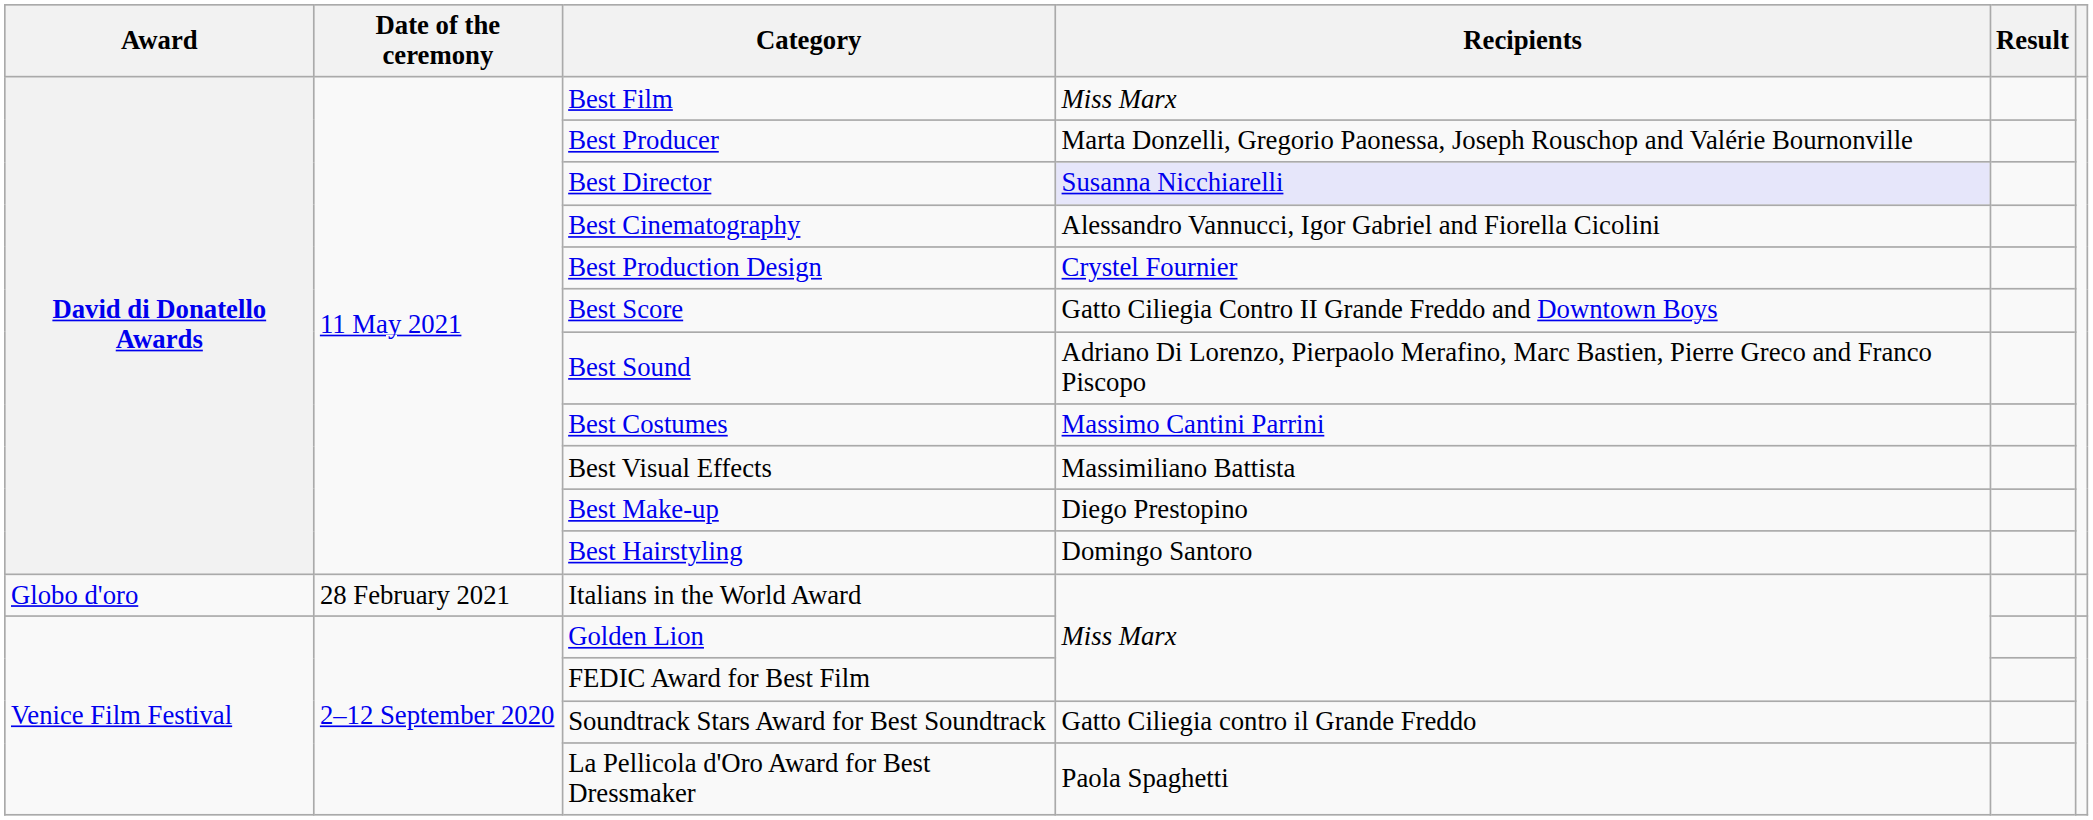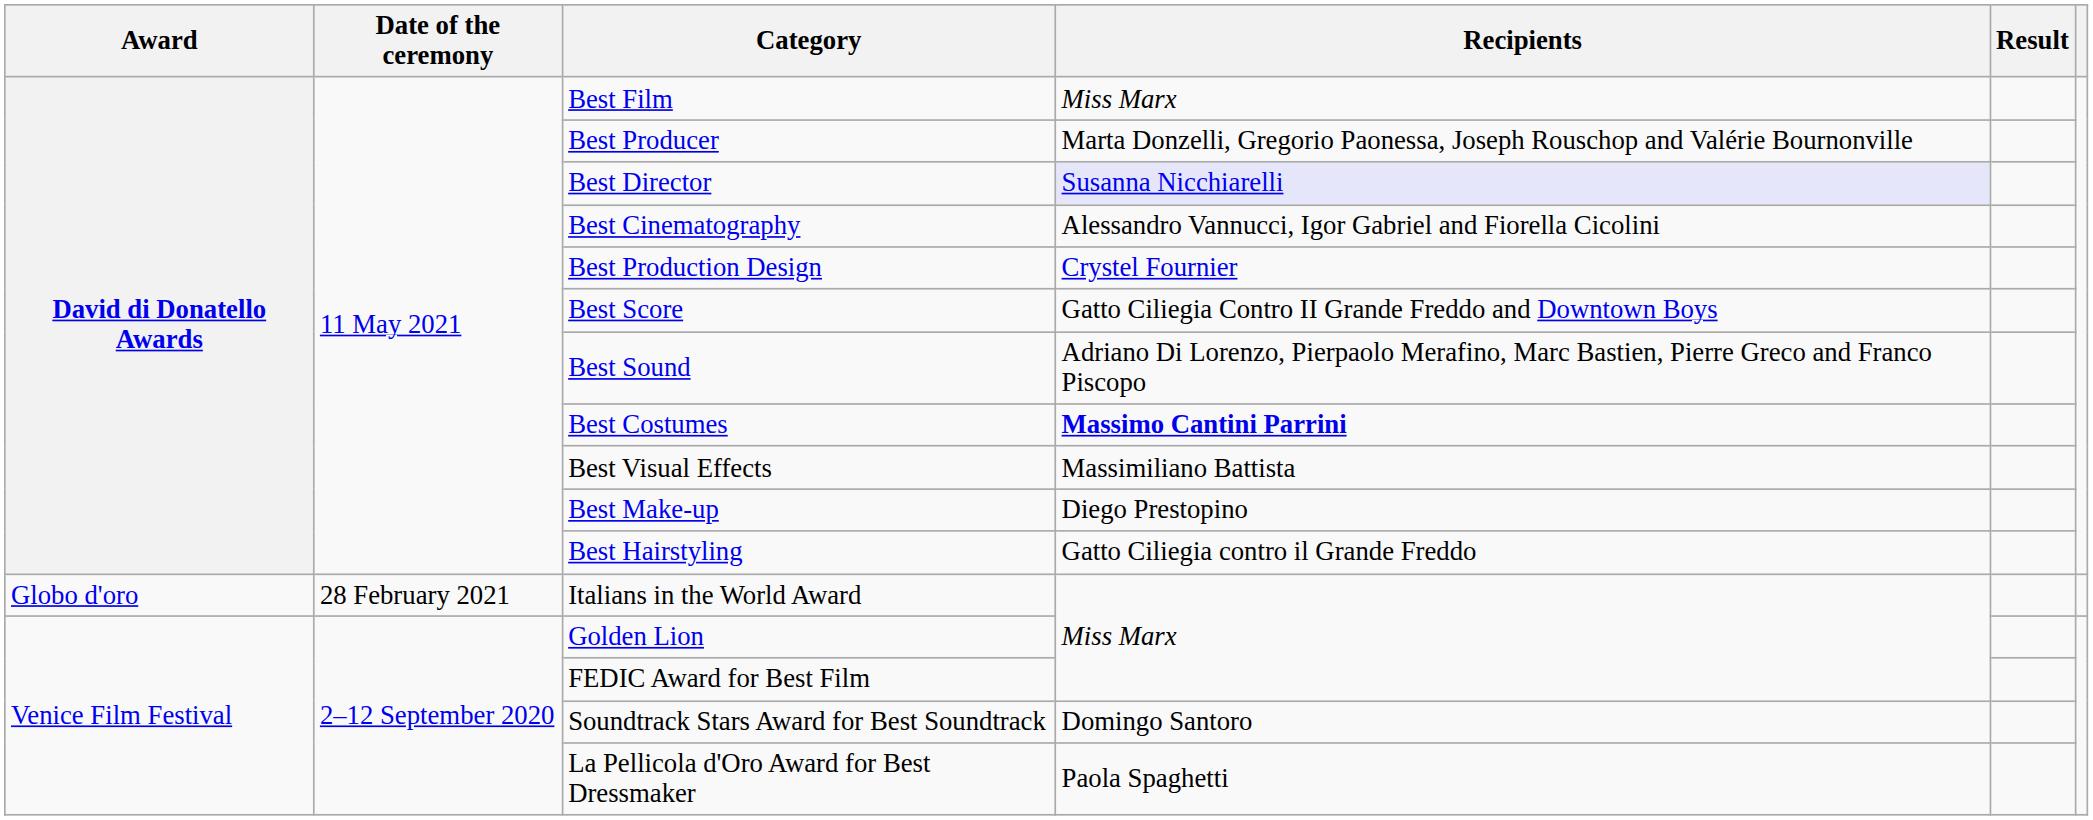 <table class="wikitable plainrowheaders sortable">
 <tr>
 <th scope="col">Award</th>
 <th scope="col">Date of the ceremony</th>
 <th scope="col">Category</th>
 <th scope="col">Recipients</th>
 <th scope="col">Result</th>
 <th class="unsortable" scope="col"></th>
 </tr>
 <tr>
 <th rowspan="11" scope="row"><a href='#'>David di Donatello Awards</a></th>
 <td rowspan="11"><a href='#'>11 May 2021</a></td>
 <td><a href='#'>Best Film</a></td>
 <td><em>Miss Marx</em></td>
 <td></td>
 <td rowspan="11"></td>
 </tr>
 <tr>
 <td><a href='#'>Best Producer</a></td>
 <td>Marta Donzelli, Gregorio Paonessa, Joseph Rouschop and Valérie Bournonville</td>
 <td></td>
 </tr>
 <tr>
 <td><a href='#'>Best Director</a></td>
 <td style="background: lavender;"><a href='#'>Susanna Nicchiarelli</a></td>
 <td></td>
 </tr>
 <tr>
 <td><a href='#'>Best Cinematography</a></td>
 <td>Alessandro Vannucci, Igor Gabriel and Fiorella Cicolini</td>
 <td></td>
 </tr>
 <tr>
 <td><a href='#'>Best Production Design</a></td>
 <td><a href='#'>Crystel Fournier</a></td>
 <td></td>
 </tr>
 <tr>
 <td><a href='#'>Best Score</a></td>
 <td>Gatto Ciliegia Contro II Grande Freddo and <a href='#'>Downtown Boys</a></td>
 <td></td>
 </tr>
 <tr>
 <td><a href='#'>Best Sound</a></td>
 <td>Adriano Di Lorenzo, Pierpaolo Merafino, Marc Bastien, Pierre Greco and Franco Piscopo</td>
 <td></td>
 </tr>
 <tr>
 <td><a href='#'>Best Costumes</a></td>
-<td><a href='#'>Massimo Cantini Parrini</a></td>
+<td><strong><a href='#'>Massimo Cantini Parrini</a></strong></td>
 <td></td>
 </tr>
 <tr>
 <td>Best Visual Effects</td>
 <td>Massimiliano Battista</td>
 <td></td>
 </tr>
 <tr>
 <td><a href='#'>Best Make-up</a></td>
 <td>Diego Prestopino</td>
 <td></td>
 </tr>
 <tr>
 <td><a href='#'>Best Hairstyling</a></td>
-<td>Domingo Santoro</td>
+<td>Gatto Ciliegia contro il Grande Freddo</td>
 <td></td>
 </tr>
 <tr>
 <td><a href='#'>Globo d'oro</a></td>
 <td>28 February 2021</td>
 <td>Italians in the World Award</td>
 <td rowspan="3"><em>Miss Marx</em></td>
 <td></td>
 <td></td>
 </tr>
 <tr>
 <td rowspan="4"><a href='#'>Venice Film Festival</a></td>
 <td rowspan="4"><a href='#'>2–12 September 2020</a></td>
 <td><a href='#'>Golden Lion</a></td>
 <td></td>
 <td rowspan="4"></td>
 </tr>
 <tr>
 <td>FEDIC Award for Best Film</td>
 <td></td>
 </tr>
 <tr>
 <td>Soundtrack Stars Award for Best Soundtrack</td>
-<td>Gatto Ciliegia contro il Grande Freddo</td>
+<td>Domingo Santoro</td>
 <td></td>
 </tr>
 <tr>
 <td>La Pellicola d'Oro Award for Best Dressmaker</td>
 <td>Paola Spaghetti</td>
 <td></td>
 </tr>
 </table>
